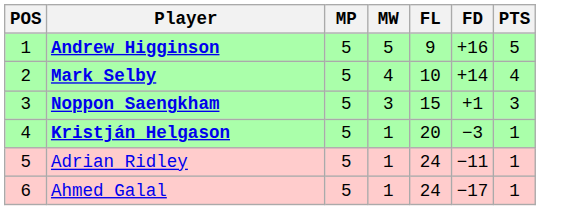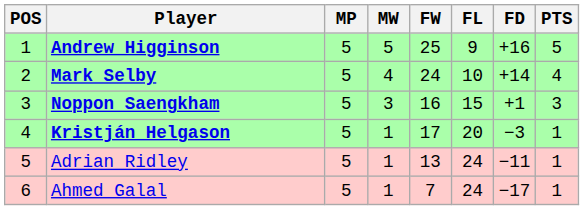 <table class="wikitable" style="text-align: center;">
 <tr>
 <th width=25>POS</th>
 <th width=200>Player</th>
 <th width=25>MP</th>
 <th width=25>MW</th>
+<th width=25>FW</th>
 <th width=25>FL</th>
 <th width=25>FD</th>
 <th width=25>PTS</th>
 </tr>
 <tr style="background:#aaffaa;">
 <td>1</td>
 <td style="text-align:left;"> <strong><a href='#'>Andrew Higginson</a></strong></td>
 <td>5</td>
 <td>5</td>
+<td>25</td>
 <td>9</td>
 <td>+16</td>
 <td>5</td>
 </tr>
 <tr style="background:#aaffaa;">
 <td>2</td>
 <td style="text-align:left;"> <strong><a href='#'>Mark Selby</a></strong></td>
 <td>5</td>
 <td>4</td>
+<td>24</td>
 <td>10</td>
 <td>+14</td>
 <td>4</td>
 </tr>
 <tr style="background:#aaffaa;">
 <td>3</td>
 <td style="text-align:left;"> <strong><a href='#'>Noppon Saengkham</a></strong></td>
 <td>5</td>
 <td>3</td>
+<td>16</td>
 <td>15</td>
 <td>+1</td>
 <td>3</td>
 </tr>
 <tr style="background:#aaffaa;">
 <td>4</td>
 <td style="text-align:left;"> <strong><a href='#'>Kristján Helgason</a></strong></td>
 <td>5</td>
 <td>1</td>
+<td>17</td>
 <td>20</td>
 <td>−3</td>
 <td>1</td>
 </tr>
 <tr style="background:#fcc;">
 <td>5</td>
 <td style="text-align:left;"> <a href='#'>Adrian Ridley</a></td>
 <td>5</td>
 <td>1</td>
+<td>13</td>
 <td>24</td>
 <td>−11</td>
 <td>1</td>
 </tr>
 <tr style="background:#fcc;">
 <td>6</td>
 <td style="text-align:left;"> <a href='#'>Ahmed Galal</a></td>
 <td>5</td>
 <td>1</td>
+<td>7</td>
 <td>24</td>
 <td>−17</td>
 <td>1</td>
 </tr>
 </table>
